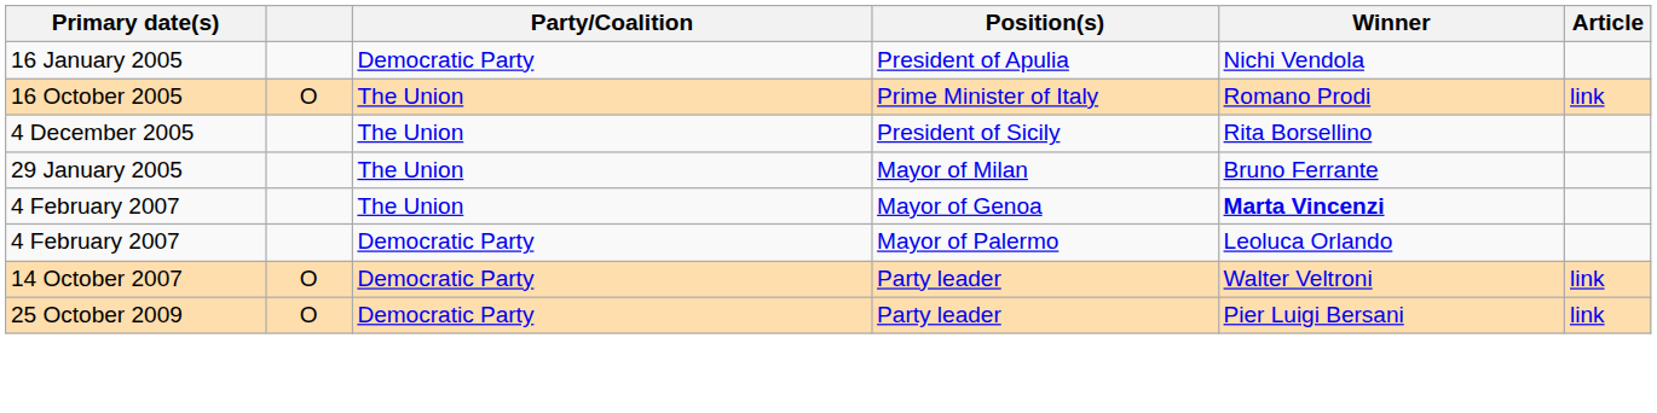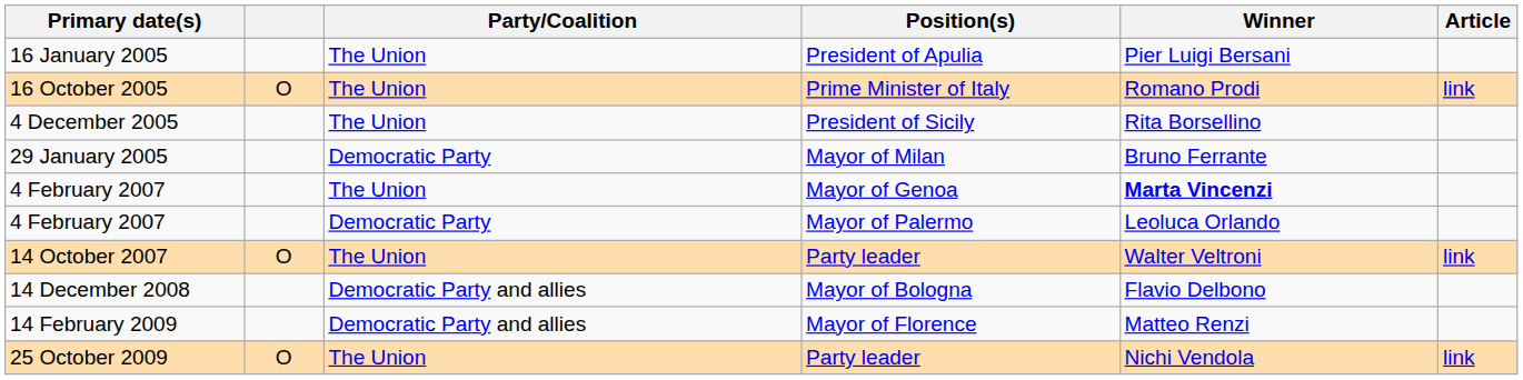 <table class="wikitable">
 <tr>
 <th width="15%">Primary date(s)</th>
 <th width="5%"></th>
 <th width="30%">Party/Coalition</th>
 <th width="20%">Position(s)</th>
 <th width="20%">Winner</th>
 <th width="5%">Article</th>
 </tr>
 <tr>
 <td>16 January 2005</td>
 <td></td>
-<td><a href='#'>Democratic Party</a></td>
+<td><a href='#'>The Union</a></td>
 <td><a href='#'>President of Apulia</a></td>
-<td><a href='#'>Nichi Vendola</a></td>
+<td><a href='#'>Pier Luigi Bersani</a></td>
 <td></td>
 </tr>
 <tr style="background:#FFDEAD;">
 <td>16 October 2005</td>
 <td style="text-align: center;">O</td>
 <td><a href='#'>The Union</a></td>
 <td><a href='#'>Prime Minister of Italy</a></td>
 <td><a href='#'>Romano Prodi</a></td>
 <td><a href='#'>link</a></td>
 </tr>
 <tr>
 <td>4 December 2005</td>
 <td></td>
 <td><a href='#'>The Union</a></td>
 <td><a href='#'>President of Sicily</a></td>
 <td><a href='#'>Rita Borsellino</a></td>
 <td></td>
 </tr>
 <tr>
 <td>29 January 2005</td>
 <td></td>
-<td><a href='#'>The Union</a></td>
+<td><a href='#'>Democratic Party</a></td>
 <td><a href='#'>Mayor of Milan</a></td>
 <td><a href='#'>Bruno Ferrante</a></td>
 <td></td>
 </tr>
 <tr>
 <td>4 February 2007</td>
 <td></td>
 <td><a href='#'>The Union</a></td>
 <td><a href='#'>Mayor of Genoa</a></td>
 <td><strong><a href='#'>Marta Vincenzi</a></strong></td>
 <td></td>
 </tr>
 <tr>
 <td>4 February 2007</td>
 <td></td>
 <td><a href='#'>Democratic Party</a></td>
 <td><a href='#'>Mayor of Palermo</a></td>
 <td><a href='#'>Leoluca Orlando</a></td>
 <td></td>
 </tr>
 <tr style="background:#FFDEAD;">
 <td>14 October 2007</td>
 <td style="text-align: center;">O</td>
-<td><a href='#'>Democratic Party</a></td>
+<td><a href='#'>The Union</a></td>
 <td><a href='#'>Party leader</a></td>
 <td><a href='#'>Walter Veltroni</a></td>
 <td><a href='#'>link</a></td>
 </tr>
+<tr>
+<td>14 December 2008</td>
+<td></td>
+<td><a href='#'>Democratic Party</a> and allies</td>
+<td><a href='#'>Mayor of Bologna</a></td>
+<td><a href='#'>Flavio Delbono</a></td>
+<td></td>
+</tr>
+<tr>
+<td>14 February 2009</td>
+<td></td>
+<td><a href='#'>Democratic Party</a> and allies</td>
+<td><a href='#'>Mayor of Florence</a></td>
+<td><a href='#'>Matteo Renzi</a></td>
+<td></td>
+</tr>
 <tr style="background:#FFDEAD;">
 <td>25 October 2009</td>
 <td style="text-align: center;">O</td>
-<td><a href='#'>Democratic Party</a></td>
+<td><a href='#'>The Union</a></td>
 <td><a href='#'>Party leader</a></td>
-<td><a href='#'>Pier Luigi Bersani</a></td>
+<td><a href='#'>Nichi Vendola</a></td>
 <td><a href='#'>link</a></td>
 </tr>
 </table>
